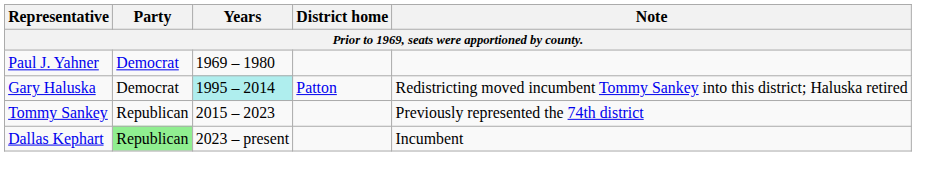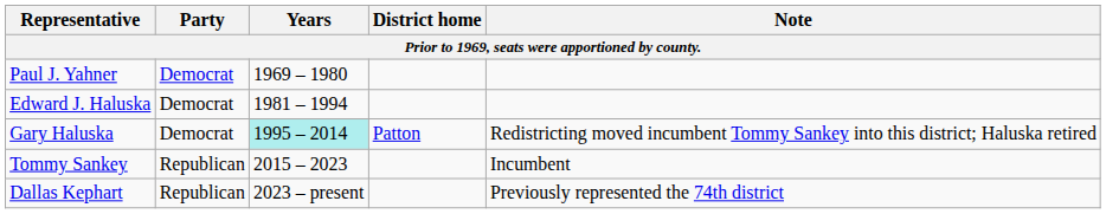 <table class=wikitable>
 <tr valign=bottom>
 <th>Representative</th>
 <th>Party</th>
 <th>Years</th>
 <th>District home</th>
 <th>Note</th>
 </tr>
 <tr>
 <th colspan=5 style="font-size: 80%;"><em>Prior to 1969, seats were apportioned by county.</em></th>
 </tr>
 <tr>
 <td><a href='#'>Paul J. Yahner</a></td>
 <td><a href='#'>Democrat</a></td>
 <td>1969 – 1980</td>
 <td></td>
 <td></td>
 </tr>
 <tr>
+<td><a href='#'>Edward J. Haluska</a></td>
+<td>Democrat</td>
+<td>1981 – 1994</td>
+<td></td>
+<td></td>
+</tr>
+<tr>
 <td><a href='#'>Gary Haluska</a></td>
 <td>Democrat</td>
 <td style="background: paleturquoise;">1995 – 2014</td>
 <td><a href='#'>Patton</a></td>
 <td>Redistricting moved incumbent <a href='#'>Tommy Sankey</a> into this district; Haluska retired</td>
 </tr>
 <tr>
 <td><a href='#'>Tommy Sankey</a></td>
 <td>Republican</td>
 <td>2015 – 2023</td>
 <td></td>
-<td>Previously represented the <a href='#'>74th district</a></td>
+<td>Incumbent</td>
 </tr>
 <tr>
 <td><a href='#'>Dallas Kephart</a></td>
-<td style="background: lightgreen;">Republican</td>
+<td>Republican</td>
 <td>2023 – present</td>
 <td></td>
-<td>Incumbent</td>
+<td>Previously represented the <a href='#'>74th district</a></td>
 </tr>
 </table>
